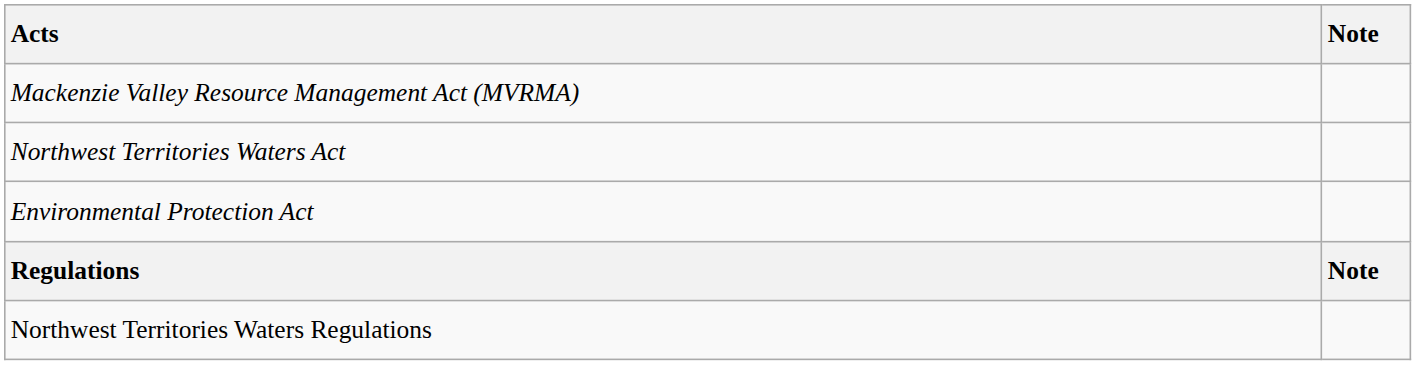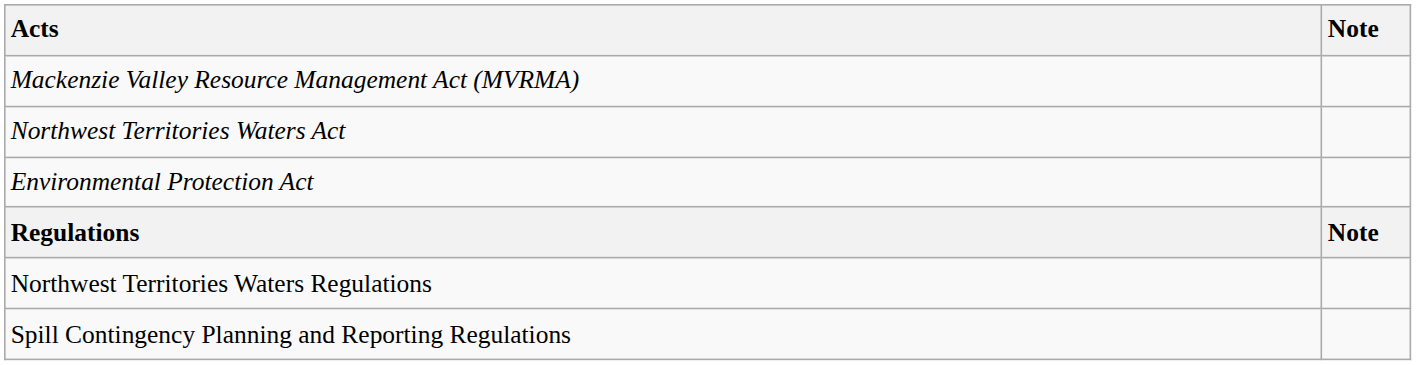 <table class="wikitable" style="width: 70%; height: 14em;">
 <tr>
 <th style="text-align:left;">Acts</th>
 <th style="text-align:left;">Note</th>
 </tr>
 <tr>
 <td><em>Mackenzie Valley Resource Management Act (MVRMA)</em></td>
 <td style="width: 3em;"></td>
 </tr>
 <tr>
 <td><em>Northwest Territories Waters Act</em></td>
 <td></td>
 </tr>
 <tr>
 <td><em>Environmental Protection Act</em></td>
 <td></td>
 </tr>
 <tr>
 <th style="text-align:left;">Regulations</th>
 <th style="text-align:left;">Note</th>
 </tr>
 <tr>
 <td>Northwest Territories Waters Regulations</td>
 <td></td>
 </tr>
+<tr>
+<td>Spill Contingency Planning and Reporting Regulations</td>
+<td></td>
+</tr>
 </table>
